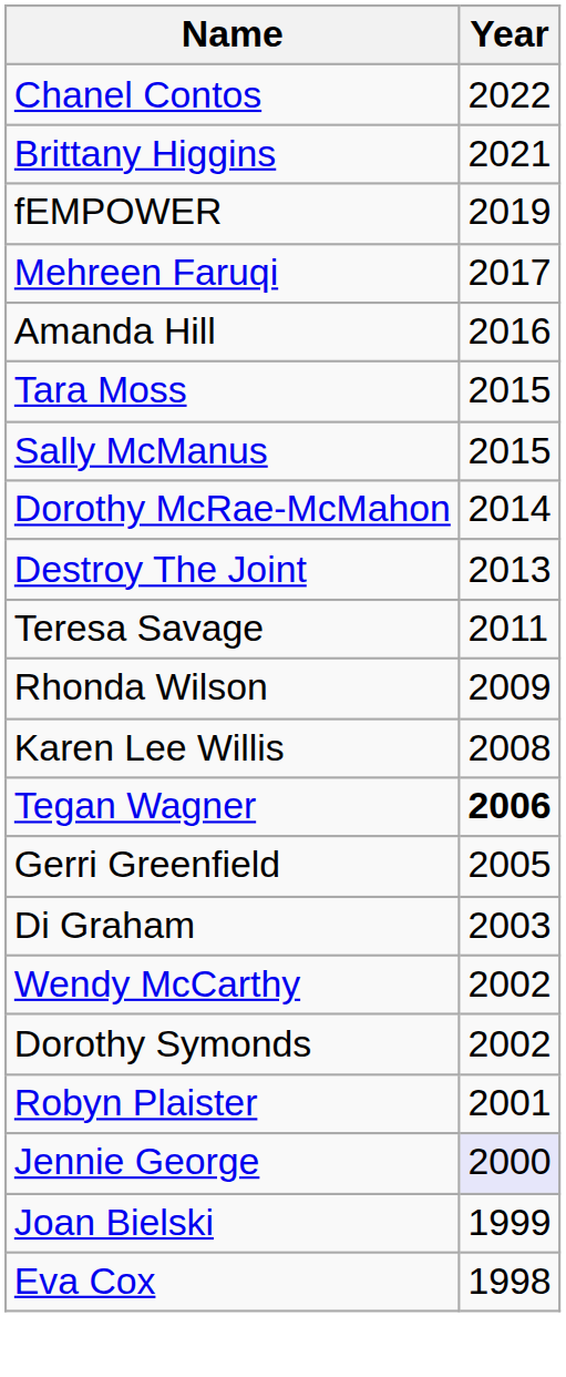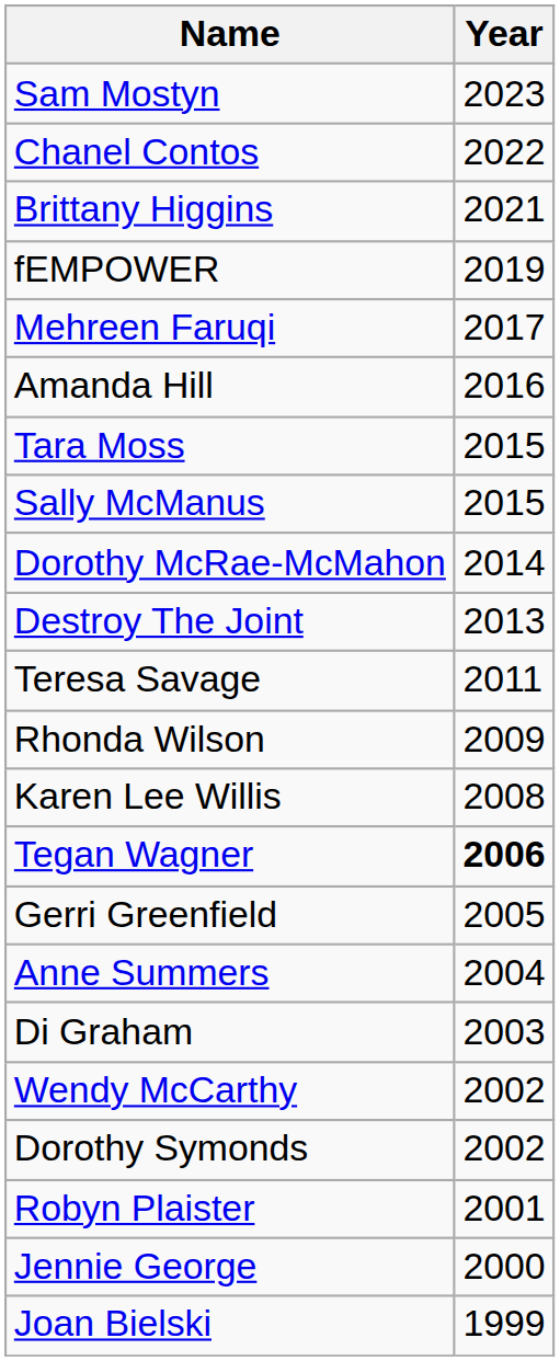 <table class="wikitable">
 <tr>
 <th>Name</th>
 <th>Year</th>
+</tr>
+<tr>
+<td><a href='#'>Sam Mostyn</a></td>
+<td>2023</td>
 </tr>
 <tr>
 <td><a href='#'>Chanel Contos</a></td>
 <td>2022</td>
 </tr>
 <tr>
 <td><a href='#'>Brittany Higgins</a></td>
 <td>2021</td>
 </tr>
 <tr>
 <td>fEMPOWER</td>
 <td>2019</td>
 </tr>
 <tr>
 <td><a href='#'>Mehreen Faruqi</a></td>
 <td>2017</td>
 </tr>
 <tr>
 <td>Amanda Hill</td>
 <td>2016</td>
 </tr>
 <tr>
 <td><a href='#'>Tara Moss</a></td>
 <td>2015</td>
 </tr>
 <tr>
 <td><a href='#'>Sally McManus</a></td>
 <td>2015</td>
 </tr>
 <tr>
 <td><a href='#'>Dorothy McRae-McMahon</a></td>
 <td>2014</td>
 </tr>
 <tr>
 <td><a href='#'>Destroy The Joint</a></td>
 <td>2013</td>
 </tr>
 <tr>
 <td>Teresa Savage</td>
 <td>2011</td>
 </tr>
 <tr>
 <td>Rhonda Wilson</td>
 <td>2009</td>
 </tr>
 <tr>
 <td>Karen Lee Willis</td>
 <td>2008</td>
 </tr>
 <tr>
 <td><a href='#'>Tegan Wagner</a></td>
 <td><strong>2006</strong></td>
 </tr>
 <tr>
 <td>Gerri Greenfield</td>
 <td>2005</td>
 </tr>
 <tr>
+<td><a href='#'>Anne Summers</a></td>
+<td>2004</td>
+</tr>
+<tr>
 <td>Di Graham</td>
 <td>2003</td>
 </tr>
 <tr>
 <td><a href='#'>Wendy McCarthy</a></td>
 <td>2002</td>
 </tr>
 <tr>
 <td>Dorothy Symonds</td>
 <td>2002</td>
 </tr>
 <tr>
 <td><a href='#'>Robyn Plaister</a></td>
 <td>2001</td>
 </tr>
 <tr>
 <td><a href='#'>Jennie George</a></td>
-<td style="background: lavender;">2000</td>
+<td>2000</td>
 </tr>
 <tr>
 <td><a href='#'>Joan Bielski</a></td>
 <td>1999</td>
 </tr>
-<tr>
-<td><a href='#'>Eva Cox</a></td>
-<td>1998</td>
-</tr>
 </table>
